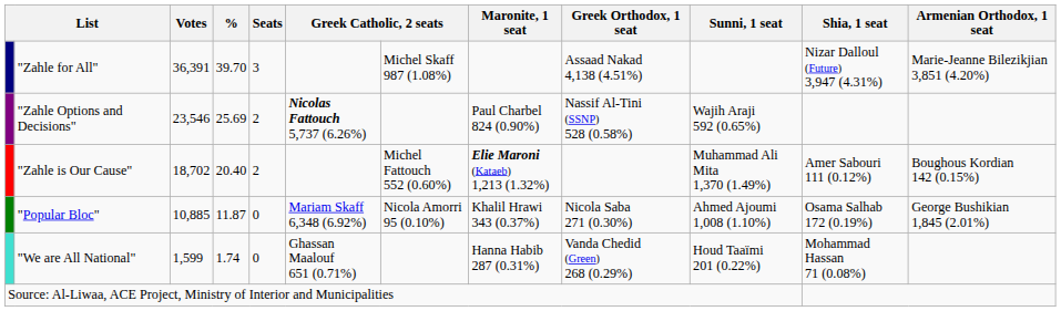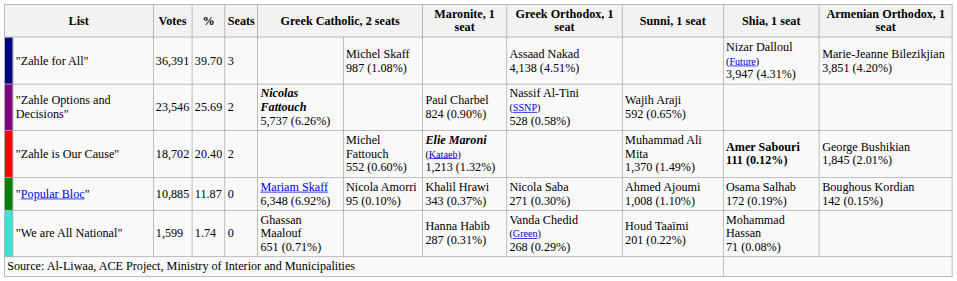 <table class=wikitable style=text-align:left>
 <tr>
 <th colspan=2>List</th>
 <th>Votes</th>
 <th>%</th>
 <th>Seats</th>
 <th colspan=2>Greek Catholic, 2 seats</th>
 <th colspan=1>Maronite, 1 seat</th>
 <th>Greek Orthodox, 1 seat</th>
 <th>Sunni, 1 seat</th>
 <th>Shia, 1 seat</th>
 <th>Armenian Orthodox, 1 seat</th>
 </tr>
 <tr>
 <td align=left, style="background-color:#000080"> </td>
 <td>"Zahle for All"</td>
 <td>36,391</td>
 <td>39.70</td>
 <td>3</td>
 <td></td>
 <td>Michel Skaff<br>987 (1.08%)</td>
 <td></td>
 <td>Assaad Nakad<br>4,138 (4.51%)</td>
 <td></td>
 <td>Nizar Dalloul<br><small>(<a href='#'>Future</a>)</small><br>3,947 (4.31%)</td>
 <td>Marie-Jeanne Bilezikjian<br>3,851 (4.20%)</td>
 </tr>
 <tr>
 <td align=left, style="background-color:purple"> </td>
 <td>"Zahle Options and Decisions"</td>
 <td>23,546</td>
 <td>25.69</td>
 <td>2</td>
 <td><strong><em>Nicolas Fattouch</em></strong><br>5,737 (6.26%)</td>
 <td></td>
 <td>Paul Charbel<br>824 (0.90%)</td>
 <td>Nassif Al-Tini<br><small>(<a href='#'>SSNP</a>)</small><br>528 (0.58%)</td>
 <td>Wajih Araji<br>592 (0.65%)</td>
 <td></td>
 <td></td>
 </tr>
 <tr>
 <td align=left, style="background-color:red"> </td>
 <td>"Zahle is Our Cause"</td>
 <td>18,702</td>
 <td>20.40</td>
 <td>2</td>
 <td></td>
 <td>Michel Fattouch<br>552 (0.60%)</td>
 <td><strong><em>Elie Maroni</em></strong><br><small>(<a href='#'>Kataeb</a>)</small><br>1,213 (1.32%)</td>
 <td></td>
 <td>Muhammad Ali Mita<br>1,370 (1.49%)</td>
-<td>Amer Sabouri<br>111 (0.12%)</td>
-<td>Boughous Kordian<br>142 (0.15%)</td>
+<td><strong>Amer Sabouri<br>111 (0.12%)</strong></td>
+<td>George Bushikian<br>1,845 (2.01%)</td>
 </tr>
 <tr>
 <td align=left, style="background-color:green"> </td>
 <td>"<a href='#'>Popular Bloc</a>"</td>
 <td>10,885</td>
 <td>11.87</td>
 <td>0</td>
 <td><a href='#'>Mariam Skaff</a><br>6,348 (6.92%)</td>
 <td>Nicola Amorri<br>95 (0.10%)</td>
 <td>Khalil Hrawi<br>343 (0.37%)</td>
 <td>Nicola Saba<br>271 (0.30%)</td>
 <td>Ahmed Ajoumi<br>1,008 (1.10%)</td>
 <td>Osama Salhab<br>172 (0.19%)</td>
-<td>George Bushikian<br>1,845 (2.01%)</td>
+<td>Boughous Kordian<br>142 (0.15%)</td>
 </tr>
 <tr>
 <td align=left, style="background-color:turquoise"> </td>
 <td>"We are All National"</td>
 <td>1,599</td>
 <td>1.74</td>
 <td>0</td>
 <td>Ghassan Maalouf<br>651 (0.71%)</td>
 <td></td>
 <td>Hanna Habib<br>287 (0.31%)</td>
 <td>Vanda Chedid<br><small>(<a href='#'>Green</a>)</small><br>268 (0.29%)</td>
 <td>Houd Taaïmi<br>201 (0.22%)</td>
 <td>Mohammad Hassan<br>71 (0.08%)</td>
 <td></td>
 </tr>
 <tr>
 <td colspan=10 align=left>Source: Al-Liwaa, ACE Project, Ministry of Interior and Municipalities</td>
 </tr>
 </table>
